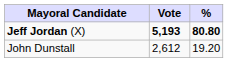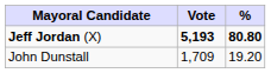 <table class="wikitable">
 <tr>
 <th style="background:#ddf; width:200px;">Mayoral Candidate</th>
 <th style="background:#ddf; width:50px;">Vote</th>
 <th style="background:#ddf; width:30px;">%</th>
 </tr>
 <tr>
 <td><strong>Jeff Jordan</strong> (X)</td>
 <td><strong>5,193</strong></td>
 <td><strong>80.80</strong></td>
 </tr>
 <tr>
 <td>John Dunstall</td>
-<td>2,612</td>
+<td>1,709</td>
 <td>19.20</td>
 </tr>
 </table>
